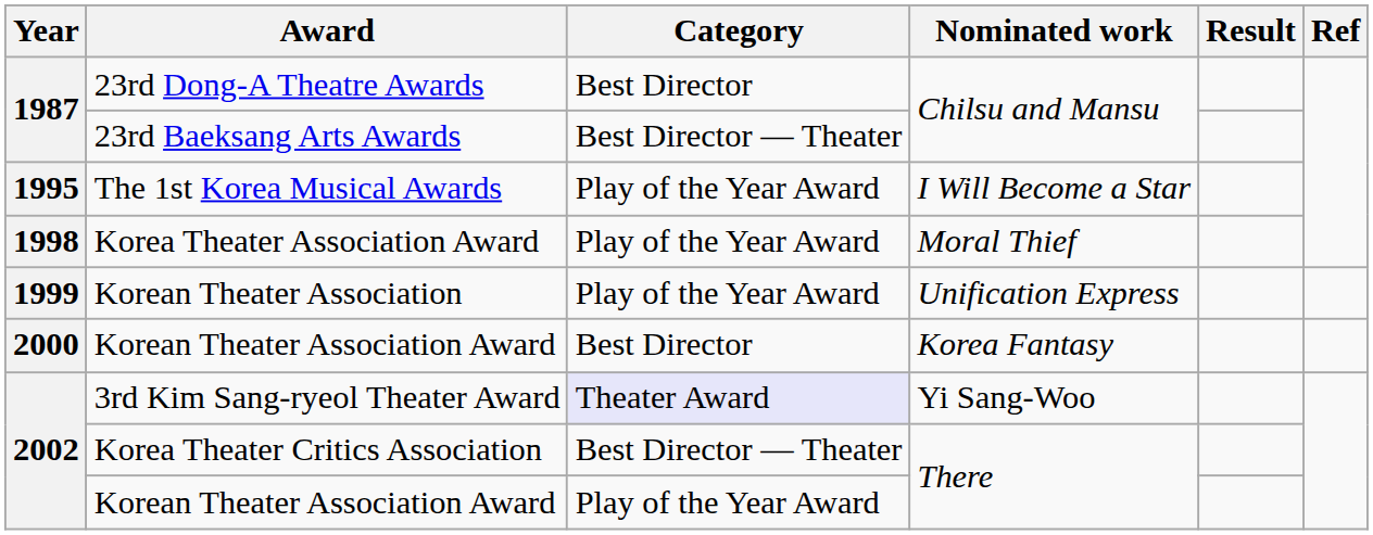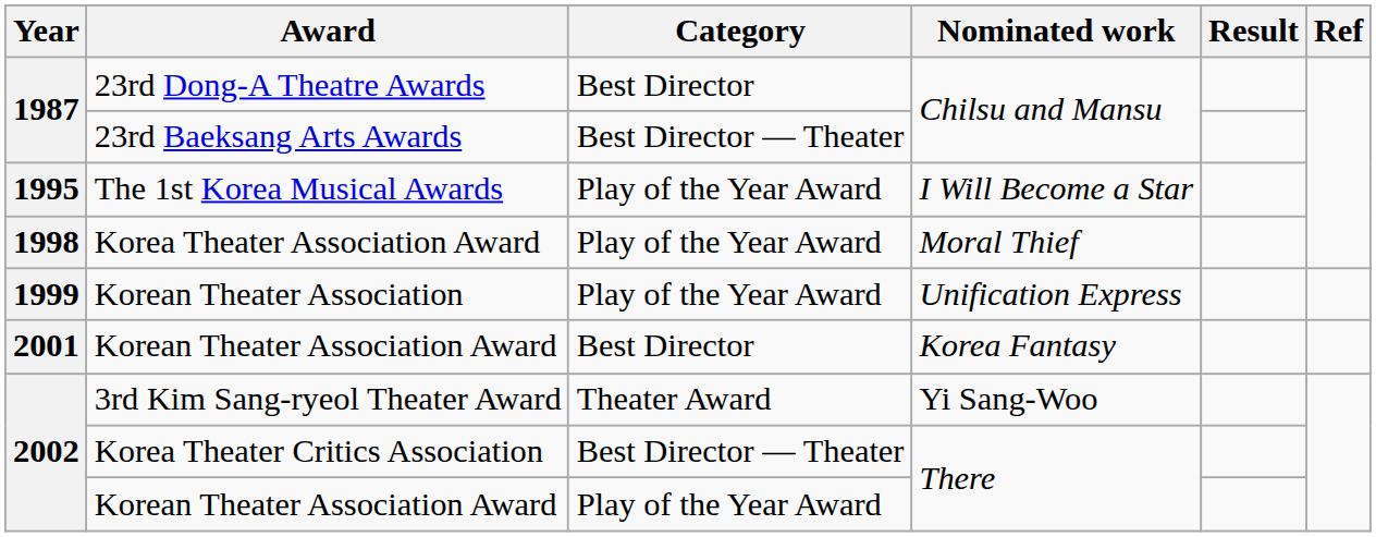 <table class="wikitable plainrowheaders">
 <tr>
 <th>Year</th>
 <th>Award</th>
 <th>Category</th>
 <th>Nominated work</th>
 <th>Result</th>
 <th>Ref</th>
 </tr>
 <tr>
 <th rowspan="2" scope="row">1987</th>
 <td>23rd <a href='#'>Dong-A Theatre Awards</a></td>
 <td>Best Director</td>
 <td rowspan="2"><em>Chilsu and Mansu</em></td>
 <td></td>
 <td rowspan="4"></td>
 </tr>
 <tr>
 <td>23rd <a href='#'>Baeksang Arts Awards</a></td>
 <td>Best Director — Theater</td>
 <td></td>
 </tr>
 <tr>
 <th scope="row">1995</th>
 <td>The 1st <a href='#'>Korea Musical Awards</a></td>
 <td>Play of the Year Award</td>
 <td><em>I Will Become a Star</em></td>
 <td></td>
 </tr>
 <tr>
 <th scope="row">1998</th>
 <td>Korea Theater Association Award</td>
 <td>Play of the Year Award</td>
 <td><em>Moral Thief</em></td>
 <td></td>
 </tr>
 <tr>
 <th scope="row">1999</th>
 <td>Korean Theater Association</td>
 <td>Play of the Year Award</td>
 <td><em>Unification Express</em></td>
 <td></td>
 <td></td>
 </tr>
 <tr>
-<th scope="row">2000</th>
+<th scope="row">2001</th>
 <td>Korean Theater Association Award</td>
 <td>Best Director</td>
 <td><em>Korea Fantasy</em></td>
 <td></td>
 <td></td>
 </tr>
 <tr>
 <th rowspan="3" scope="row">2002</th>
 <td>3rd Kim Sang-ryeol Theater Award</td>
-<td style="background: lavender;">Theater Award</td>
+<td>Theater Award</td>
 <td>Yi Sang-Woo</td>
 <td></td>
 <td rowspan="3"></td>
 </tr>
 <tr>
 <td>Korea Theater Critics Association</td>
 <td>Best Director — Theater</td>
 <td rowspan="2"><em>There</em></td>
 <td></td>
 </tr>
 <tr>
 <td>Korean Theater Association Award</td>
 <td>Play of the Year Award</td>
 <td></td>
 </tr>
 </table>
